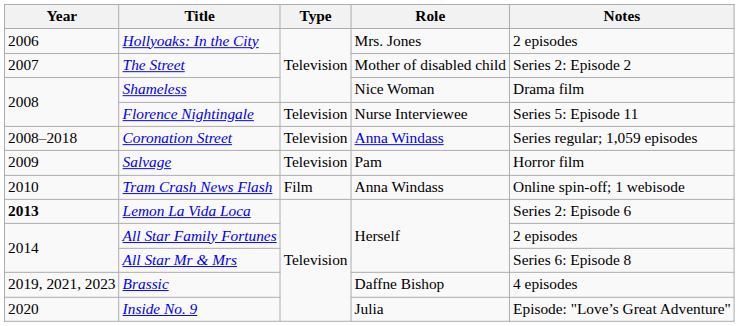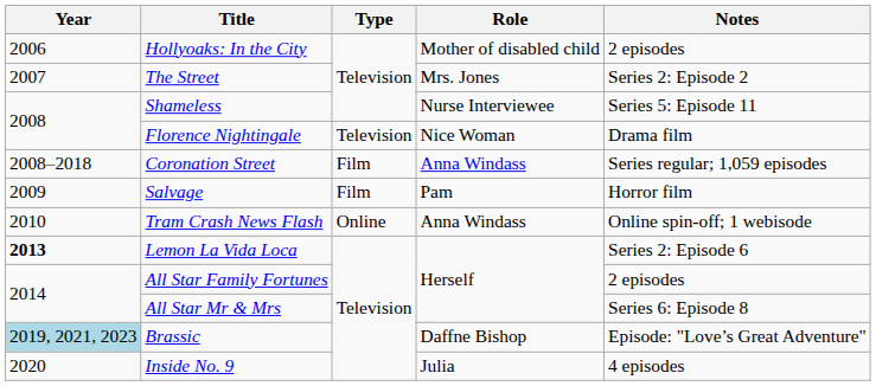 <table class="wikitable sortable">
 <tr>
 <th>Year</th>
 <th>Title</th>
 <th>Type</th>
 <th class="unsortable">Role</th>
 <th class="unsortable">Notes</th>
 </tr>
 <tr>
 <td>2006</td>
 <td><em><a href='#'>Hollyoaks: In the City</a></em></td>
 <td rowspan="3">Television</td>
-<td>Mrs. Jones</td>
+<td>Mother of disabled child</td>
 <td>2 episodes</td>
 </tr>
 <tr>
 <td>2007</td>
 <td><em><a href='#'>The Street</a></em></td>
-<td>Mother of disabled child</td>
+<td>Mrs. Jones</td>
 <td>Series 2: Episode 2</td>
 </tr>
 <tr>
 <td rowspan="2">2008</td>
 <td><em><a href='#'>Shameless</a></em></td>
+<td>Nurse Interviewee</td>
+<td>Series 5: Episode 11</td>
+</tr>
+<tr>
+<td><em><a href='#'>Florence Nightingale</a></em></td>
+<td>Television</td>
 <td>Nice Woman</td>
 <td>Drama film</td>
 </tr>
 <tr>
-<td><em><a href='#'>Florence Nightingale</a></em></td>
-<td>Television</td>
-<td>Nurse Interviewee</td>
-<td>Series 5: Episode 11</td>
-</tr>
-<tr>
 <td>2008–2018</td>
 <td><em><a href='#'>Coronation Street</a></em></td>
-<td>Television</td>
+<td>Film</td>
 <td><a href='#'>Anna Windass</a></td>
 <td>Series regular; 1,059 episodes</td>
 </tr>
 <tr>
 <td>2009</td>
 <td><em><a href='#'>Salvage</a></em></td>
-<td>Television</td>
+<td>Film</td>
 <td>Pam</td>
 <td>Horror film</td>
 </tr>
 <tr>
 <td>2010</td>
 <td><em><a href='#'>Tram Crash News Flash</a></em></td>
-<td>Film</td>
+<td>Online</td>
 <td>Anna Windass</td>
 <td>Online spin-off; 1 webisode</td>
 </tr>
 <tr>
 <td><strong>2013</strong></td>
 <td><em><a href='#'>Lemon La Vida Loca</a></em></td>
 <td rowspan="5">Television</td>
 <td rowspan="3">Herself</td>
 <td>Series 2: Episode 6</td>
 </tr>
 <tr>
 <td rowspan="2">2014</td>
 <td><em><a href='#'>All Star Family Fortunes</a></em></td>
 <td>2 episodes</td>
 </tr>
 <tr>
 <td><em><a href='#'>All Star Mr & Mrs</a></em></td>
 <td>Series 6: Episode 8</td>
 </tr>
 <tr>
-<td>2019, 2021, 2023</td>
+<td style="background: lightblue;">2019, 2021, 2023</td>
 <td><em><a href='#'>Brassic</a></em></td>
 <td>Daffne Bishop</td>
-<td>4 episodes</td>
+<td>Episode: "Love’s Great Adventure"</td>
 </tr>
 <tr>
 <td>2020</td>
 <td><em><a href='#'>Inside No. 9</a></em></td>
 <td>Julia</td>
-<td>Episode: "Love’s Great Adventure"</td>
+<td>4 episodes</td>
 </tr>
 </table>
